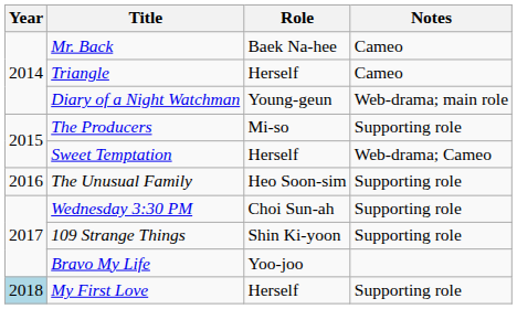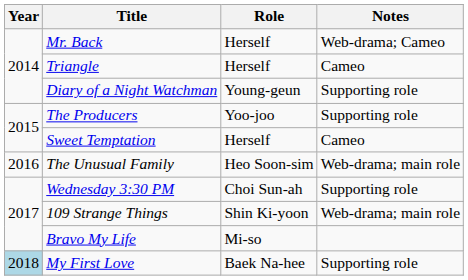 <table class="wikitable sortable">
 <tr>
 <th>Year</th>
 <th>Title</th>
 <th>Role</th>
 <th>Notes</th>
 </tr>
 <tr>
 <td rowspan=3>2014</td>
 <td><em><a href='#'>Mr. Back</a></em></td>
-<td>Baek Na-hee</td>
-<td>Cameo</td>
+<td>Herself</td>
+<td>Web-drama; Cameo</td>
 </tr>
 <tr>
 <td><em><a href='#'>Triangle</a></em></td>
 <td>Herself</td>
 <td>Cameo</td>
 </tr>
 <tr>
 <td><em><a href='#'>Diary of a Night Watchman</a></em></td>
 <td>Young-geun</td>
-<td>Web-drama; main role</td>
+<td>Supporting role</td>
 </tr>
 <tr>
 <td rowspan=2>2015</td>
 <td><em><a href='#'>The Producers</a></em></td>
-<td>Mi-so</td>
+<td>Yoo-joo</td>
 <td>Supporting role</td>
 </tr>
 <tr>
 <td><em><a href='#'>Sweet Temptation</a></em></td>
 <td>Herself</td>
-<td>Web-drama; Cameo</td>
+<td>Cameo</td>
 </tr>
 <tr>
 <td>2016</td>
 <td><em>The Unusual Family</em></td>
 <td>Heo Soon-sim</td>
-<td>Supporting role</td>
+<td>Web-drama; main role</td>
 </tr>
 <tr>
 <td rowspan=3>2017</td>
 <td><em><a href='#'>Wednesday 3:30 PM</a></em></td>
 <td>Choi Sun-ah</td>
 <td>Supporting role</td>
 </tr>
 <tr>
 <td><em>109 Strange Things</em></td>
 <td>Shin Ki-yoon</td>
-<td>Supporting role</td>
+<td>Web-drama; main role</td>
 </tr>
 <tr>
 <td><em><a href='#'>Bravo My Life</a></em></td>
-<td>Yoo-joo</td>
+<td>Mi-so</td>
 <td></td>
 </tr>
 <tr>
 <td style="background: lightblue;">2018</td>
 <td><em><a href='#'>My First Love</a></em></td>
-<td>Herself</td>
+<td>Baek Na-hee</td>
 <td>Supporting role</td>
 </tr>
 </table>
